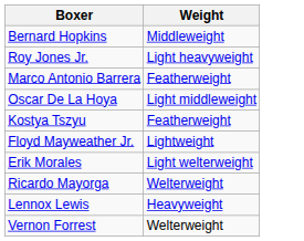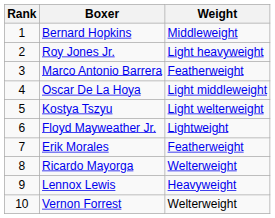 <table class="wikitable ">
 <tr>
+<th>Rank</th>
 <th>Boxer</th>
 <th>Weight</th>
 </tr>
 <tr>
+<td align=center>1</td>
 <td><a href='#'>Bernard Hopkins</a></td>
 <td><a href='#'>Middleweight</a></td>
 </tr>
 <tr>
+<td align=center>2</td>
 <td><a href='#'>Roy Jones Jr.</a></td>
 <td><a href='#'>Light heavyweight</a></td>
 </tr>
 <tr>
+<td align=center>3</td>
 <td><a href='#'>Marco Antonio Barrera</a></td>
 <td><a href='#'>Featherweight</a></td>
 </tr>
 <tr>
+<td align=center>4</td>
 <td><a href='#'>Oscar De La Hoya</a></td>
 <td><a href='#'>Light middleweight</a></td>
 </tr>
 <tr>
+<td align=center>5</td>
 <td><a href='#'>Kostya Tszyu</a></td>
-<td><a href='#'>Featherweight</a></td>
+<td><a href='#'>Light welterweight</a></td>
 </tr>
 <tr>
+<td align=center>6</td>
 <td><a href='#'>Floyd Mayweather Jr.</a></td>
 <td><a href='#'>Lightweight</a></td>
 </tr>
 <tr>
+<td align=center>7</td>
 <td><a href='#'>Erik Morales</a></td>
-<td><a href='#'>Light welterweight</a></td>
+<td><a href='#'>Featherweight</a></td>
 </tr>
 <tr>
+<td align=center>8</td>
 <td><a href='#'>Ricardo Mayorga</a></td>
 <td><a href='#'>Welterweight</a></td>
 </tr>
 <tr>
+<td align=center>9</td>
 <td><a href='#'>Lennox Lewis</a></td>
 <td><a href='#'>Heavyweight</a></td>
 </tr>
 <tr>
+<td align=center>10</td>
 <td><a href='#'>Vernon Forrest</a></td>
 <td>Welterweight</td>
 </tr>
 </table>
